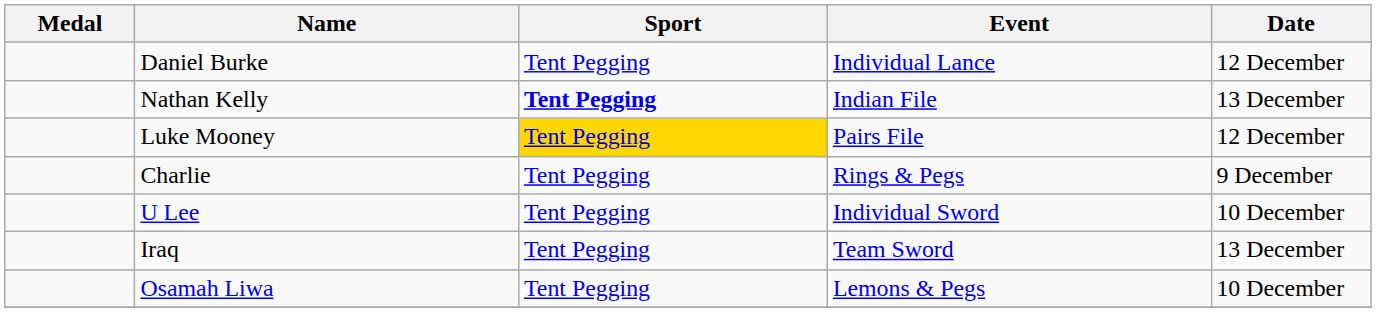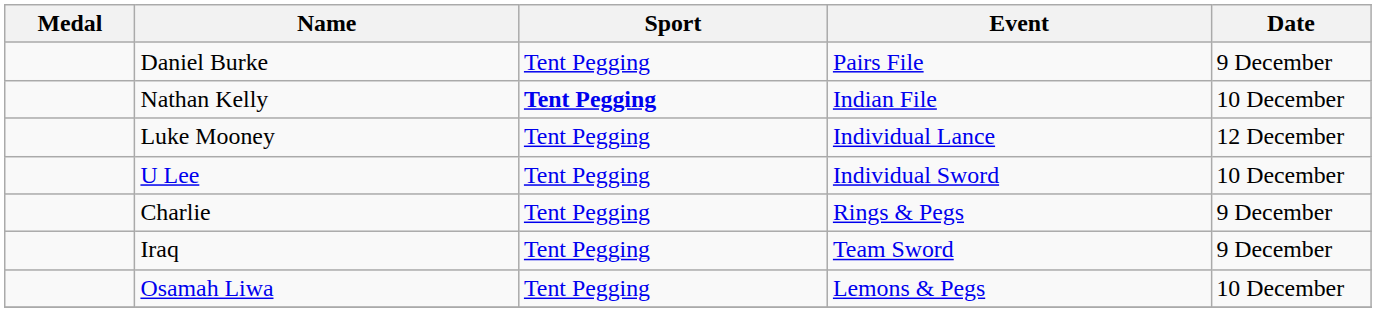 <table class="wikitable sortable" style="font-size:100%">
 <tr>
 <th width="80">Medal</th>
 <th width="250">Name</th>
 <th width="200">Sport</th>
 <th width="250">Event</th>
 <th width="100">Date</th>
 </tr>
 <tr>
 <td></td>
 <td>Daniel Burke</td>
 <td><a href='#'>Tent Pegging</a></td>
-<td><a href='#'>Individual Lance</a></td>
-<td>12 December</td>
+<td><a href='#'>Pairs File</a></td>
+<td>9 December</td>
 </tr>
 <tr>
 <td></td>
 <td>Nathan Kelly</td>
 <td><strong><a href='#'>Tent Pegging</a></strong></td>
 <td><a href='#'>Indian File</a></td>
-<td>13 December</td>
+<td>10 December</td>
 </tr>
 <tr>
 <td></td>
 <td>Luke Mooney</td>
-<td style="background: gold;"><a href='#'>Tent Pegging</a></td>
-<td><a href='#'>Pairs File</a></td>
+<td><a href='#'>Tent Pegging</a></td>
+<td><a href='#'>Individual Lance</a></td>
 <td>12 December</td>
+</tr>
+<tr>
+<td></td>
+<td><a href='#'>U Lee</a></td>
+<td><a href='#'>Tent Pegging</a></td>
+<td><a href='#'>Individual Sword</a></td>
+<td>10 December</td>
 </tr>
 <tr>
 <td></td>
 <td>Charlie</td>
 <td><a href='#'>Tent Pegging</a></td>
 <td><a href='#'>Rings & Pegs</a></td>
 <td>9 December</td>
 </tr>
 <tr>
 <td></td>
-<td><a href='#'>U Lee</a></td>
-<td><a href='#'>Tent Pegging</a></td>
-<td><a href='#'>Individual Sword</a></td>
-<td>10 December</td>
-</tr>
-<tr>
-<td></td>
 <td>Iraq</td>
 <td><a href='#'>Tent Pegging</a></td>
 <td><a href='#'>Team Sword</a></td>
-<td>13 December</td>
+<td>9 December</td>
 </tr>
 <tr>
 <td></td>
 <td><a href='#'>Osamah Liwa</a></td>
 <td><a href='#'>Tent Pegging</a></td>
 <td><a href='#'>Lemons & Pegs</a></td>
 <td>10 December</td>
 </tr>
 <tr>
 </tr>
 </table>
